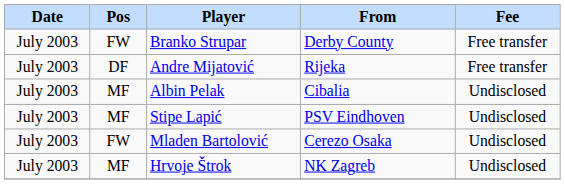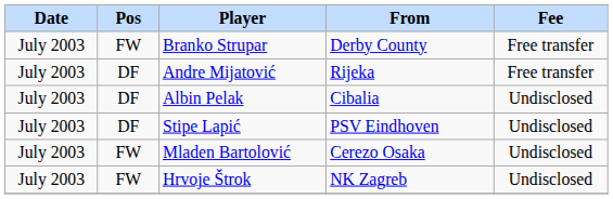 <table class="wikitable sortable">
 <tr>
 <th style="background:#C2DDFF" width=80>Date</th>
 <th style="background:#C2DDFF" width=50>Pos</th>
 <th style="background:#C2DDFF" width=150>Player</th>
 <th style="background:#C2DDFF" width=150>From</th>
 <th style="background:#C2DDFF" width=100>Fee</th>
 </tr>
 <tr>
 <td align="center">July 2003</td>
 <td align="center">FW</td>
 <td> <a href='#'>Branko Strupar</a></td>
 <td> <a href='#'>Derby County</a></td>
 <td align="center">Free transfer</td>
 </tr>
 <tr>
 <td align="center">July 2003</td>
 <td align="center">DF</td>
 <td> <a href='#'>Andre Mijatović</a></td>
 <td> <a href='#'>Rijeka</a></td>
 <td align="center">Free transfer</td>
 </tr>
 <tr>
 <td align="center">July 2003</td>
-<td align="center">MF</td>
+<td align="center">DF</td>
 <td> <a href='#'>Albin Pelak</a></td>
 <td> <a href='#'>Cibalia</a></td>
 <td align="center">Undisclosed</td>
 </tr>
 <tr>
 <td align="center">July 2003</td>
-<td align="center">MF</td>
+<td align="center">DF</td>
 <td> <a href='#'>Stipe Lapić</a></td>
 <td> <a href='#'>PSV Eindhoven</a></td>
 <td align="center">Undisclosed</td>
 </tr>
 <tr>
 <td align="center">July 2003</td>
 <td align="center">FW</td>
 <td> <a href='#'>Mladen Bartolović</a></td>
 <td> <a href='#'>Cerezo Osaka</a></td>
 <td align="center">Undisclosed</td>
 </tr>
 <tr>
 <td align="center">July 2003</td>
-<td align="center">MF</td>
+<td align="center">FW</td>
 <td> <a href='#'>Hrvoje Štrok</a></td>
 <td> <a href='#'>NK Zagreb</a></td>
 <td align="center">Undisclosed</td>
 </tr>
 <tr>
 </tr>
 </table>
